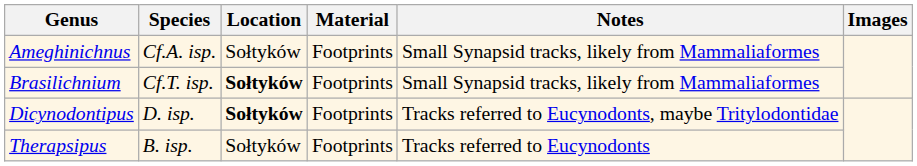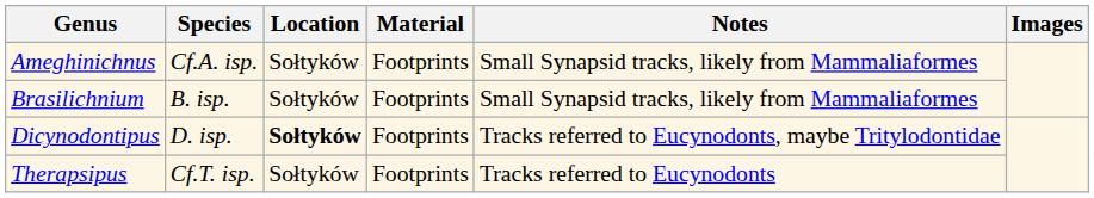 <table class="wikitable">
 <tr>
 <th>Genus</th>
 <th>Species</th>
 <th>Location</th>
 <th>Material</th>
 <th>Notes</th>
 <th>Images</th>
 </tr>
 <tr>
 <td style="background:#FEF6E4;"><em><a href='#'>Ameghinichnus</a></em></td>
 <td style="background:#FEF6E4;"><em>Cf.A. isp.</em></td>
 <td style="background:#FEF6E4;">Sołtyków</td>
 <td style="background:#FEF6E4;">Footprints</td>
 <td style="background:#FEF6E4;">Small Synapsid tracks, likely from <a href='#'>Mammaliaformes</a></td>
 <td rowspan="2" style="background:#FEF6E4;"></td>
 </tr>
 <tr>
 <td style="background:#FEF6E4;"><em><a href='#'>Brasilichnium</a></em></td>
-<td style="background:#FEF6E4;"><em>Cf.T. isp.</em></td>
-<td style="background:#FEF6E4;"><strong>Sołtyków</strong></td>
+<td style="background:#FEF6E4;"><em>B. isp.</em></td>
+<td style="background:#FEF6E4;">Sołtyków</td>
 <td style="background:#FEF6E4;">Footprints</td>
 <td style="background:#FEF6E4;">Small Synapsid tracks, likely from <a href='#'>Mammaliaformes</a></td>
 </tr>
 <tr>
 <td style="background:#FEF6E4;"><em><a href='#'>Dicynodontipus</a></em></td>
 <td style="background:#FEF6E4;"><em>D. isp.</em></td>
 <td style="background:#FEF6E4;"><strong>Sołtyków</strong></td>
 <td style="background:#FEF6E4;">Footprints</td>
 <td style="background:#FEF6E4;">Tracks referred to <a href='#'>Eucynodonts</a>, maybe <a href='#'>Tritylodontidae</a></td>
 <td rowspan="2" style="background:#FEF6E4;"></td>
 </tr>
 <tr>
 <td style="background:#FEF6E4;"><em><a href='#'>Therapsipus</a></em></td>
-<td style="background:#FEF6E4;"><em>B. isp.</em></td>
+<td style="background:#FEF6E4;"><em>Cf.T. isp.</em></td>
 <td style="background:#FEF6E4;">Sołtyków</td>
 <td style="background:#FEF6E4;">Footprints</td>
 <td style="background:#FEF6E4;">Tracks referred to <a href='#'>Eucynodonts</a></td>
 </tr>
 </table>
